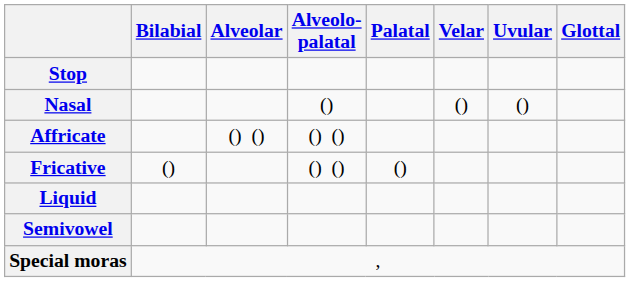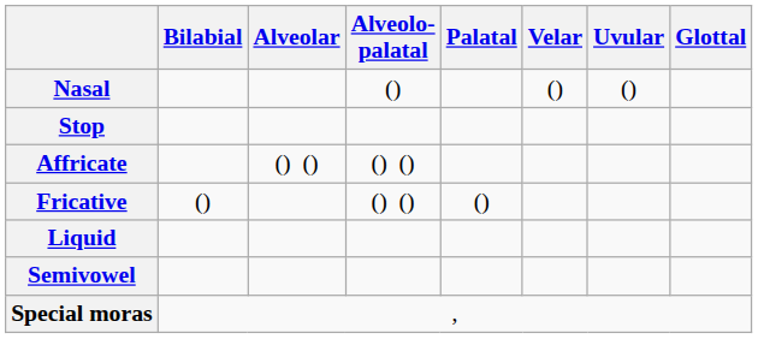 <table class="wikitable" style="text-align: center;">
 <tr>
 <th></th>
 <th><a href='#'>Bilabial</a></th>
 <th><a href='#'>Alveolar</a></th>
 <th><a href='#'>Alveolo-<br>palatal</a></th>
 <th><a href='#'>Palatal</a></th>
 <th><a href='#'>Velar</a></th>
 <th><a href='#'>Uvular</a></th>
 <th><a href='#'>Glottal</a></th>
 </tr>
 <tr>
+<th><a href='#'>Nasal</a></th>
+<td></td>
+<td></td>
+<td>()</td>
+<td></td>
+<td>()</td>
+<td>()</td>
+<td></td>
+</tr>
+<tr>
 <th><a href='#'>Stop</a></th>
 <td>  </td>
 <td>  </td>
 <td></td>
 <td></td>
 <td>  </td>
 <td></td>
-<td></td>
-</tr>
-<tr>
-<th><a href='#'>Nasal</a></th>
-<td></td>
-<td></td>
-<td>()</td>
-<td></td>
-<td>()</td>
-<td>()</td>
 <td></td>
 </tr>
 <tr>
 <th><a href='#'>Affricate</a></th>
 <td></td>
 <td>()  ()</td>
 <td>()  ()</td>
 <td></td>
 <td></td>
 <td></td>
 <td></td>
 </tr>
 <tr>
 <th><a href='#'>Fricative</a></th>
 <td>()</td>
 <td>  </td>
 <td>()  ()</td>
 <td>()</td>
 <td></td>
 <td></td>
 <td></td>
 </tr>
 <tr>
 <th><a href='#'>Liquid</a></th>
 <td></td>
 <td></td>
 <td></td>
 <td></td>
 <td></td>
 <td></td>
 <td></td>
 </tr>
 <tr>
 <th><a href='#'>Semivowel</a></th>
 <td></td>
 <td></td>
 <td></td>
 <td></td>
 <td></td>
 <td></td>
 <td></td>
 </tr>
 <tr>
 <th>Special moras</th>
 <td colspan="7"><a href='#'></a>, <a href='#'></a></td>
 </tr>
 </table>
